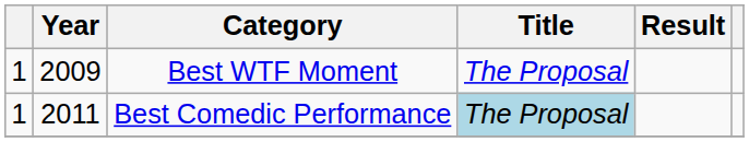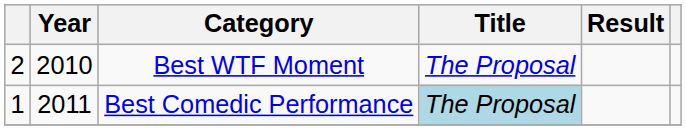 <table class="wikitable" style="text-align:center;">
 <tr>
 <th scope="col"></th>
 <th scope="col">Year</th>
 <th scope="col">Category</th>
 <th scope="col">Title</th>
 <th scope="col">Result</th>
 <th scope="col"></th>
 </tr>
 <tr>
-<td>1</td>
-<td>2009</td>
+<td>2</td>
+<td>2010</td>
 <td><a href='#'>Best WTF Moment</a></td>
 <td><em><a href='#'>The Proposal</a></em></td>
 <td></td>
 <td></td>
 </tr>
 <tr>
 <td>1</td>
 <td>2011</td>
 <td><a href='#'>Best Comedic Performance</a></td>
 <td style="background: lightblue;"><em>The Proposal</em></td>
 <td></td>
 <td></td>
 </tr>
 <tr>
 </tr>
 </table>
